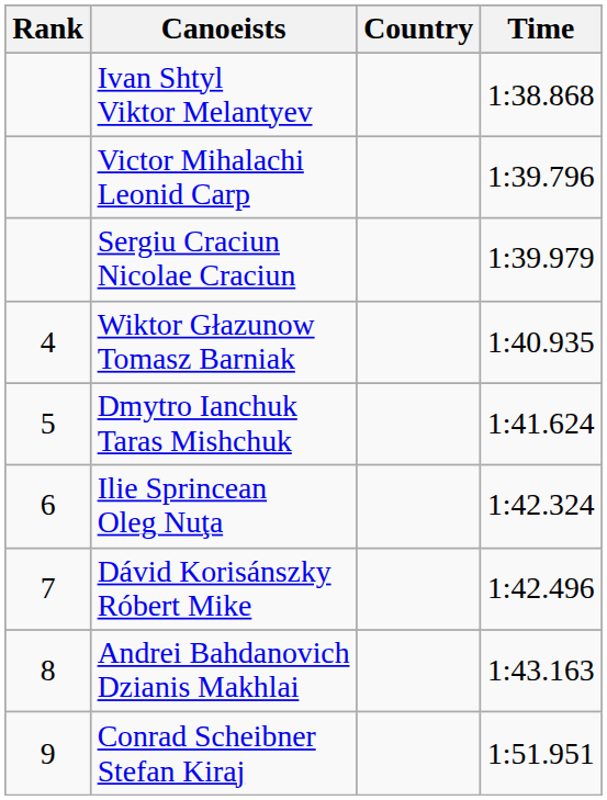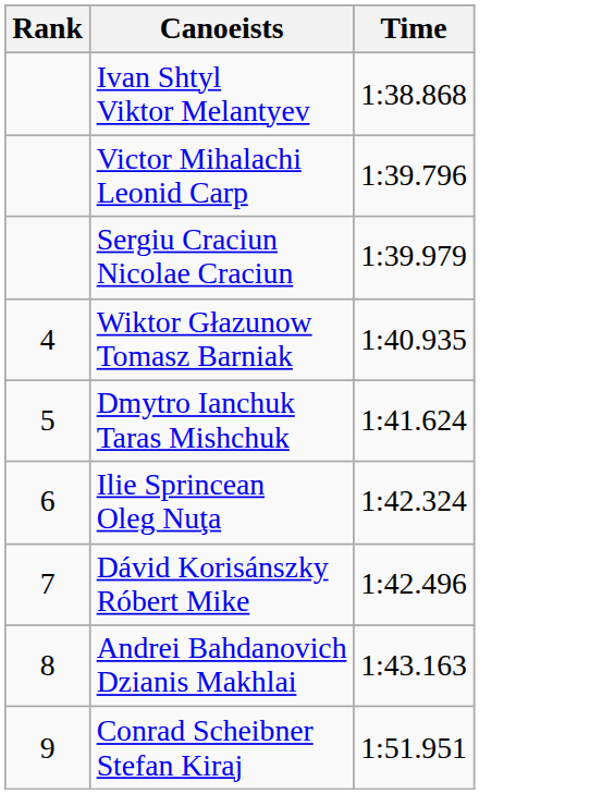 <table class="wikitable" style="text-align:center">
 <tr>
 <th>Rank</th>
 <th>Canoeists</th>
-<th>Country</th>
 <th>Time</th>
 </tr>
 <tr>
 <td></td>
 <td align="left"><a href='#'>Ivan Shtyl</a><br><a href='#'>Viktor Melantyev</a></td>
-<td align="left"></td>
 <td>1:38.868</td>
 </tr>
 <tr>
 <td></td>
 <td align="left"><a href='#'>Victor Mihalachi</a><br><a href='#'>Leonid Carp</a></td>
-<td align="left"></td>
 <td>1:39.796</td>
 </tr>
 <tr>
 <td></td>
 <td align="left"><a href='#'>Sergiu Craciun</a><br><a href='#'>Nicolae Craciun</a></td>
-<td align="left"></td>
 <td>1:39.979</td>
 </tr>
 <tr>
 <td>4</td>
 <td align="left"><a href='#'>Wiktor Głazunow</a><br><a href='#'>Tomasz Barniak</a></td>
-<td align="left"></td>
 <td>1:40.935</td>
 </tr>
 <tr>
 <td>5</td>
 <td align="left"><a href='#'>Dmytro Ianchuk</a><br><a href='#'>Taras Mishchuk</a></td>
-<td align="left"></td>
 <td>1:41.624</td>
 </tr>
 <tr>
 <td>6</td>
 <td align="left"><a href='#'>Ilie Sprincean</a><br><a href='#'>Oleg Nuţa</a></td>
-<td align="left"></td>
 <td>1:42.324</td>
 </tr>
 <tr>
 <td>7</td>
 <td align="left"><a href='#'>Dávid Korisánszky</a><br><a href='#'>Róbert Mike</a></td>
-<td align="left"></td>
 <td>1:42.496</td>
 </tr>
 <tr>
 <td>8</td>
 <td align="left"><a href='#'>Andrei Bahdanovich</a><br><a href='#'>Dzianis Makhlai</a></td>
-<td align="left"></td>
 <td>1:43.163</td>
 </tr>
 <tr>
 <td>9</td>
 <td align="left"><a href='#'>Conrad Scheibner</a><br><a href='#'>Stefan Kiraj</a></td>
-<td align="left"></td>
 <td>1:51.951</td>
 </tr>
 </table>
